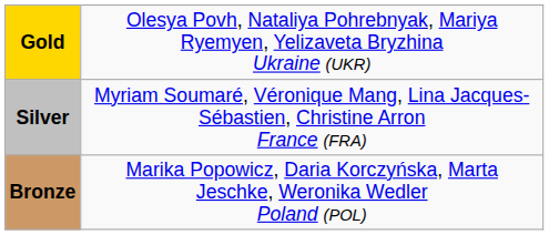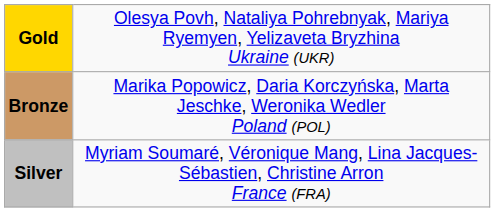 <table class="wikitable" style=" text-align:center; " width="35%">
 <tr>
 <td bgcolor="gold"><strong>Gold</strong></td>
 <td> <a href='#'>Olesya Povh</a>, <a href='#'>Nataliya Pohrebnyak</a>, <a href='#'>Mariya Ryemyen</a>, <a href='#'>Yelizaveta Bryzhina</a><br><em><a href='#'>Ukraine</a> <small>(UKR)</small></em></td>
 </tr>
 <tr>
+<td bgcolor="CC9966"><strong>Bronze</strong></td>
+<td> <a href='#'>Marika Popowicz</a>, <a href='#'>Daria Korczyńska</a>, <a href='#'>Marta Jeschke</a>, <a href='#'>Weronika Wedler</a><br><em><a href='#'>Poland</a> <small>(POL)</small></em></td>
+</tr>
+<tr>
 <td bgcolor="silver"><strong>Silver</strong></td>
 <td> <a href='#'>Myriam Soumaré</a>, <a href='#'>Véronique Mang</a>, <a href='#'>Lina Jacques-Sébastien</a>, <a href='#'>Christine Arron</a><br><em><a href='#'>France</a> <small>(FRA)</small></em></td>
 </tr>
-<tr>
-<td bgcolor="CC9966"><strong>Bronze</strong></td>
-<td> <a href='#'>Marika Popowicz</a>, <a href='#'>Daria Korczyńska</a>, <a href='#'>Marta Jeschke</a>, <a href='#'>Weronika Wedler</a><br><em><a href='#'>Poland</a> <small>(POL)</small></em></td>
-</tr>
 </table>
